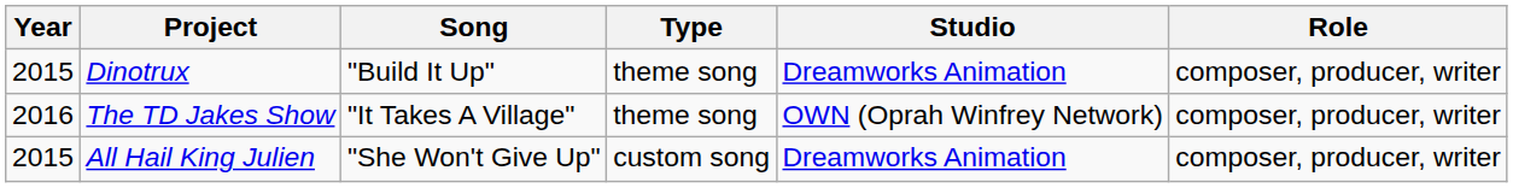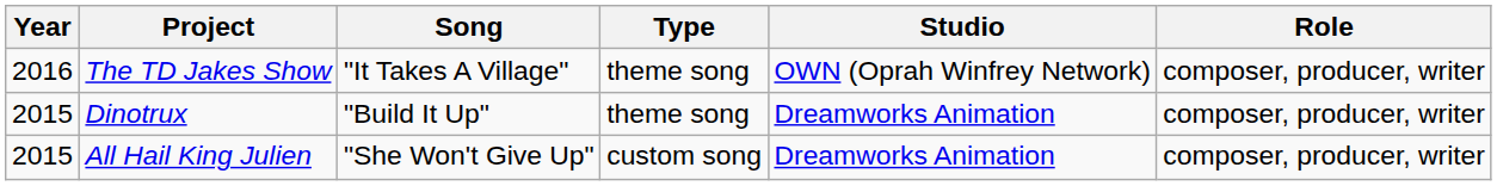 <table class="wikitable sortable">
 <tr>
 <th>Year</th>
 <th>Project</th>
 <th>Song</th>
 <th>Type</th>
 <th>Studio</th>
 <th>Role</th>
-</tr>
-<tr>
-<td>2015</td>
-<td><em><a href='#'>Dinotrux</a></em></td>
-<td>"Build It Up"</td>
-<td>theme song</td>
-<td><a href='#'>Dreamworks Animation</a></td>
-<td>composer, producer, writer</td>
 </tr>
 <tr>
 <td>2016</td>
 <td><em><a href='#'>The TD Jakes Show</a></em></td>
 <td>"It Takes A Village"</td>
 <td>theme song</td>
 <td><a href='#'>OWN</a> (Oprah Winfrey Network)</td>
 <td>composer, producer, writer</td>
 </tr>
 <tr>
 <td>2015</td>
+<td><em><a href='#'>Dinotrux</a></em></td>
+<td>"Build It Up"</td>
+<td>theme song</td>
+<td><a href='#'>Dreamworks Animation</a></td>
+<td>composer, producer, writer</td>
+</tr>
+<tr>
+<td>2015</td>
 <td><em><a href='#'>All Hail King Julien</a></em></td>
 <td>"She Won't Give Up"</td>
 <td>custom song</td>
 <td><a href='#'>Dreamworks Animation</a></td>
 <td>composer, producer, writer</td>
 </tr>
 </table>
